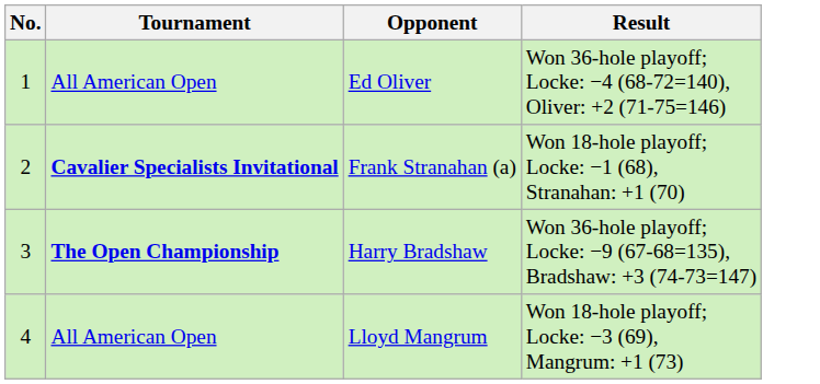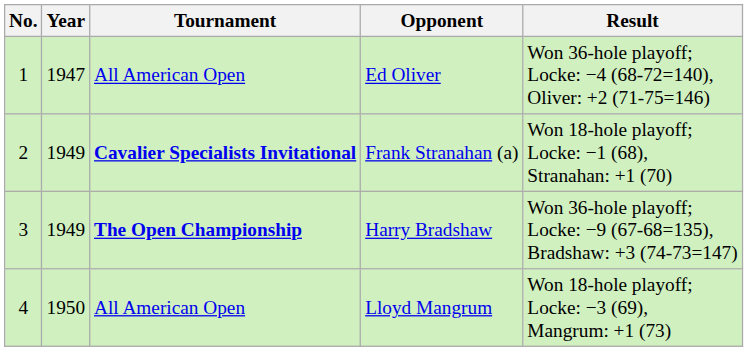 <table class="wikitable" style="font-size:95%;">
 <tr>
 <th>No.</th>
+<th>Year</th>
 <th>Tournament</th>
 <th>Opponent</th>
 <th>Result</th>
 </tr>
 <tr style="background:#D0F0C0;">
 <td align=center>1</td>
+<td>1947</td>
 <td><a href='#'>All American Open</a></td>
 <td> <a href='#'>Ed Oliver</a></td>
 <td>Won 36-hole playoff;<br>Locke: −4 (68-72=140),<br>Oliver: +2 (71-75=146)</td>
 </tr>
 <tr style="background:#D0F0C0;">
 <td align=center>2</td>
+<td>1949</td>
 <td><strong><a href='#'>Cavalier Specialists Invitational</a></strong></td>
 <td> <a href='#'>Frank Stranahan</a> (a)</td>
 <td>Won 18-hole playoff;<br>Locke: −1 (68),<br>Stranahan: +1 (70)</td>
 </tr>
 <tr style="background:#D0F0C0;">
 <td align=center>3</td>
+<td>1949</td>
 <td><strong><a href='#'>The Open Championship</a></strong></td>
 <td> <a href='#'>Harry Bradshaw</a></td>
 <td>Won 36-hole playoff;<br>Locke: −9 (67-68=135),<br>Bradshaw: +3 (74-73=147)</td>
 </tr>
 <tr style="background:#D0F0C0;">
 <td align=center>4</td>
+<td>1950</td>
 <td><a href='#'>All American Open</a></td>
 <td> <a href='#'>Lloyd Mangrum</a></td>
 <td>Won 18-hole playoff;<br>Locke: −3 (69),<br>Mangrum: +1 (73)</td>
 </tr>
 </table>
